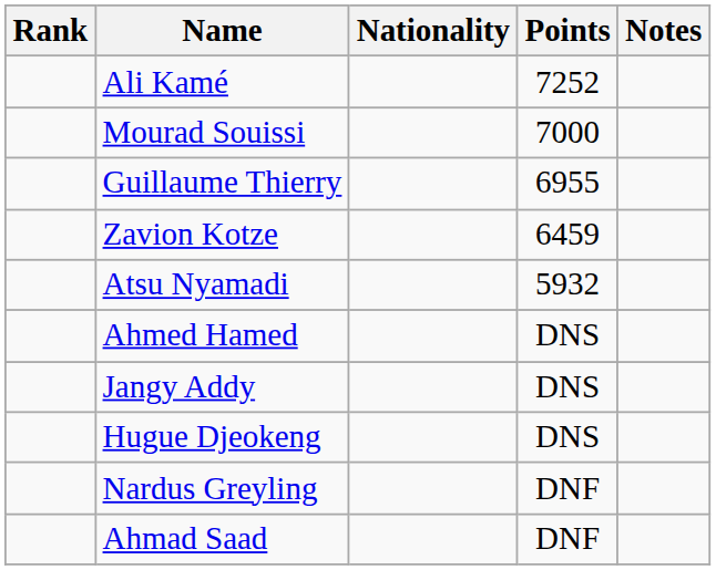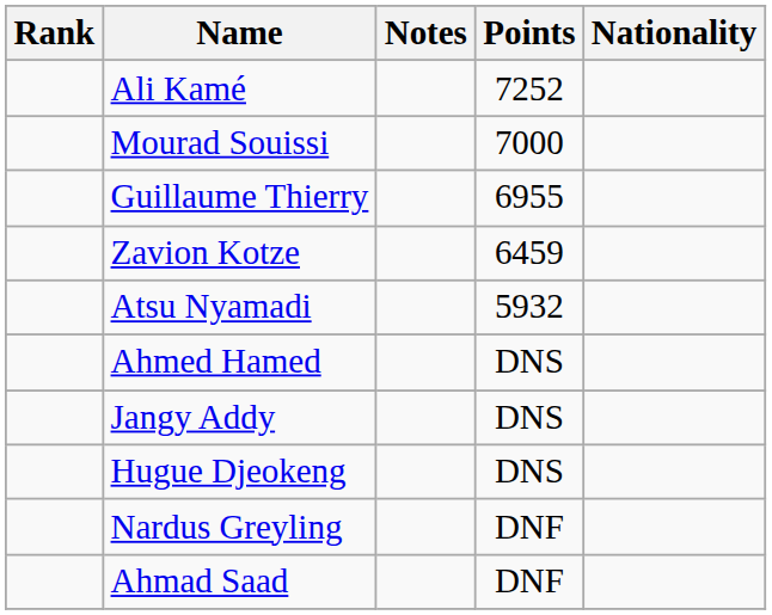 <table class="wikitable sortable" style="text-align:center">
 <tr>
 <th>Rank</th>
 <th>Name</th>
+<th>Notes</th>
+<th>Points</th>
 <th>Nationality</th>
-<th>Points</th>
-<th>Notes</th>
 </tr>
 <tr>
 <td></td>
 <td align="left"><a href='#'>Ali Kamé</a></td>
+<td></td>
+<td>7252</td>
 <td align=left></td>
-<td>7252</td>
-<td></td>
 </tr>
 <tr>
 <td></td>
 <td align="left"><a href='#'>Mourad Souissi</a></td>
+<td></td>
+<td>7000</td>
 <td align=left></td>
-<td>7000</td>
-<td></td>
 </tr>
 <tr>
 <td></td>
 <td align="left"><a href='#'>Guillaume Thierry</a></td>
+<td></td>
+<td>6955</td>
 <td align=left></td>
-<td>6955</td>
-<td></td>
 </tr>
 <tr>
 <td></td>
 <td align="left"><a href='#'>Zavion Kotze</a></td>
+<td></td>
+<td>6459</td>
 <td align=left></td>
-<td>6459</td>
-<td></td>
 </tr>
 <tr>
 <td></td>
 <td align="left"><a href='#'>Atsu Nyamadi</a></td>
+<td></td>
+<td>5932</td>
 <td align=left></td>
-<td>5932</td>
-<td></td>
 </tr>
 <tr>
 <td></td>
 <td align="left"><a href='#'>Ahmed Hamed</a></td>
+<td></td>
+<td>DNS</td>
 <td align=left></td>
-<td>DNS</td>
-<td></td>
 </tr>
 <tr>
 <td></td>
 <td align="left"><a href='#'>Jangy Addy</a></td>
+<td></td>
+<td>DNS</td>
 <td align=left></td>
-<td>DNS</td>
-<td></td>
 </tr>
 <tr>
 <td></td>
 <td align="left"><a href='#'>Hugue Djeokeng</a></td>
+<td></td>
+<td>DNS</td>
 <td align=left></td>
-<td>DNS</td>
-<td></td>
 </tr>
 <tr>
 <td></td>
 <td align="left"><a href='#'>Nardus Greyling</a></td>
+<td></td>
+<td>DNF</td>
 <td align=left></td>
-<td>DNF</td>
-<td></td>
 </tr>
 <tr>
 <td></td>
 <td align="left"><a href='#'>Ahmad Saad</a></td>
+<td></td>
+<td>DNF</td>
 <td align=left></td>
-<td>DNF</td>
-<td></td>
 </tr>
 </table>
